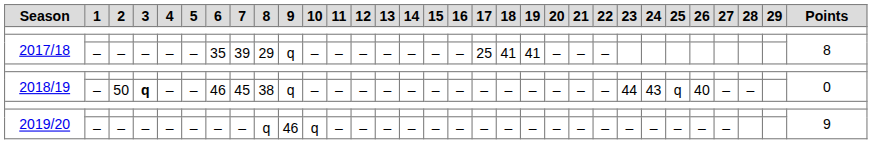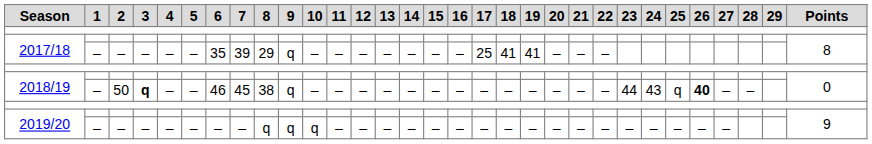 <table cellpadding="3" cellspacing="0" border="1" style="background:#fff; font-size:80%; line-height:13px; border:gray solid 1px; border-collapse:collapse;">
 <tr style="background:#ccc; text-align:center; background:#dcdcdc;">
 <td style="width:65px;"><strong>Season</strong></td>
 <td style="width:15px;"><strong>1</strong></td>
 <td style="width:15px;"><strong>2</strong></td>
 <td style="width:15px;"><strong>3</strong></td>
 <td style="width:15px;"><strong>4</strong></td>
 <td style="width:15px;"><strong>5</strong></td>
 <td style="width:15px;"><strong>6</strong></td>
 <td style="width:15px;"><strong>7</strong></td>
 <td style="width:15px;"><strong>8</strong></td>
 <td style="width:15px;"><strong>9</strong></td>
 <td style="width:15px;"><strong>10</strong></td>
 <td style="width:15px;"><strong>11</strong></td>
 <td style="width:15px;"><strong>12</strong></td>
 <td style="width:15px;"><strong>13</strong></td>
 <td style="width:15px;"><strong>14</strong></td>
 <td style="width:15px;"><strong>15</strong></td>
 <td style="width:15px;"><strong>16</strong></td>
 <td style="width:15px;"><strong>17</strong></td>
 <td style="width:15px;"><strong>18</strong></td>
 <td style="width:15px;"><strong>19</strong></td>
 <td style="width:15px;"><strong>20</strong></td>
 <td style="width:15px;"><strong>21</strong></td>
 <td style="width:15px;"><strong>22</strong></td>
 <td style="width:15px;"><strong>23</strong></td>
 <td style="width:15px;"><strong>24</strong></td>
 <td style="width:15px;"><strong>25</strong></td>
 <td style="width:15px;"><strong>26</strong></td>
 <td style="width:15px;"><strong>27</strong></td>
 <td style="width:15px;"><strong>28</strong></td>
 <td style="width:15px;"><strong>29</strong></td>
 <td style="width:30px;"><strong>Points</strong></td>
 </tr>
 <tr>
 <td colspan=31></td>
 </tr>
 <tr align=center>
 <td rowspan="2" style="width:66px;"><a href='#'>2017/18</a></td>
 <th></th>
 <th></th>
 <th></th>
 <th></th>
 <th></th>
 <th></th>
 <th></th>
 <th></th>
 <th></th>
 <th></th>
 <th></th>
 <th></th>
 <th></th>
 <th></th>
 <th></th>
 <th></th>
 <th></th>
 <th></th>
 <th></th>
 <th></th>
 <th></th>
 <th></th>
 <th></th>
 <th></th>
 <th></th>
 <th></th>
 <th></th>
 <th></th>
 <th></th>
 <td rowspan="2" style="width:66px;">8</td>
 </tr>
 <tr align=center>
 <td>–</td>
 <td>–</td>
 <td>–</td>
 <td>–</td>
 <td>–</td>
 <td>35</td>
 <td>39</td>
 <td>29</td>
 <td>q</td>
 <td>–</td>
 <td>–</td>
 <td>–</td>
 <td>–</td>
 <td>–</td>
 <td>–</td>
 <td>–</td>
 <td>25</td>
 <td>41</td>
 <td>41</td>
 <td>–</td>
 <td>–</td>
 <td>–</td>
 <td></td>
 <td></td>
 <td></td>
 <td></td>
 <td></td>
 <td></td>
 <td></td>
 </tr>
 <tr>
 <td colspan=31></td>
 </tr>
 <tr align=center>
 <td rowspan="2" style="width:66px;"><a href='#'>2018/19</a></td>
 <th></th>
 <th></th>
 <th></th>
 <th></th>
 <th></th>
 <th></th>
 <th></th>
 <th></th>
 <th></th>
 <th></th>
 <th></th>
 <th></th>
 <th></th>
 <th></th>
 <th></th>
 <th></th>
 <th></th>
 <th></th>
 <th></th>
 <th></th>
 <th></th>
 <th></th>
 <th></th>
 <th></th>
 <th></th>
 <th></th>
 <th></th>
 <th></th>
 <th></th>
 <td rowspan="2" style="width:66px;">0</td>
 </tr>
 <tr align=center>
 <td>–</td>
 <td>50</td>
 <td><strong>q</strong></td>
 <td>–</td>
 <td>–</td>
 <td>46</td>
 <td>45</td>
 <td>38</td>
 <td>q</td>
 <td>–</td>
 <td>–</td>
 <td>–</td>
 <td>–</td>
 <td>–</td>
 <td>–</td>
 <td>–</td>
 <td>–</td>
 <td>–</td>
 <td>–</td>
 <td>–</td>
 <td>–</td>
 <td>–</td>
 <td>44</td>
 <td>43</td>
 <td>q</td>
-<td>40</td>
+<td><strong>40</strong></td>
 <td>–</td>
 <td>–</td>
 <td></td>
 </tr>
 <tr>
 <td colspan=31></td>
 </tr>
 <tr align=center>
 <td rowspan="2" style="width:66px;"><a href='#'>2019/20</a></td>
 <th></th>
 <th></th>
 <th></th>
 <th></th>
 <th></th>
 <th></th>
 <th></th>
 <th></th>
 <th></th>
 <th></th>
 <th></th>
 <th></th>
 <th></th>
 <th></th>
 <th></th>
 <th></th>
 <th></th>
 <th></th>
 <th></th>
 <th></th>
 <th></th>
 <th></th>
 <th></th>
 <th></th>
 <th></th>
 <th></th>
 <th></th>
 <th></th>
 <th></th>
 <td rowspan="2" style="width:66px;">9</td>
 </tr>
 <tr align=center>
 <td>–</td>
 <td>–</td>
 <td>–</td>
 <td>–</td>
 <td>–</td>
 <td>–</td>
 <td>–</td>
 <td>q</td>
-<td>46</td>
+<td>q</td>
 <td>q</td>
 <td>–</td>
 <td>–</td>
 <td>–</td>
 <td>–</td>
 <td>–</td>
 <td>–</td>
 <td>–</td>
 <td>–</td>
 <td>–</td>
 <td>–</td>
 <td>–</td>
 <td>–</td>
 <td>–</td>
 <td>–</td>
 <td>–</td>
 <td>–</td>
 <td>–</td>
 <td></td>
 <td></td>
 </tr>
 </table>
